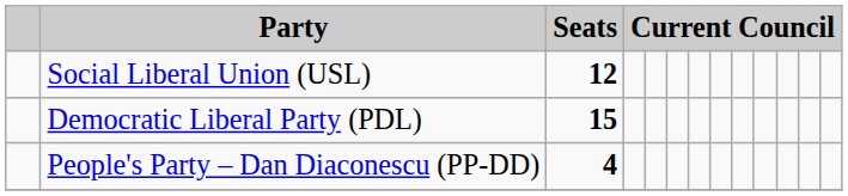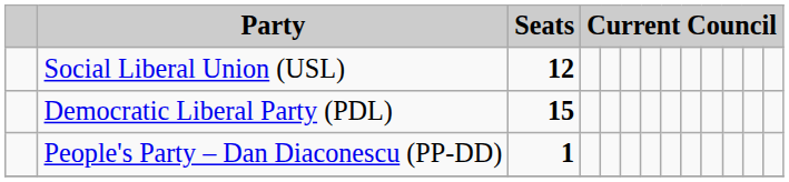 <table class="wikitable">
 <tr>
 <th style="background:#ccc">   </th>
 <th style="background:#ccc">Party</th>
 <th style="background:#ccc">Seats</th>
 <th style="background:#ccc" colspan="12">Current Council</th>
 </tr>
 <tr>
 <td>  </td>
 <td><a href='#'>Social Liberal Union</a> (USL)</td>
 <td style="text-align: right"><strong>12</strong></td>
 <td>  </td>
 <td>  </td>
 <td>  </td>
 <td>  </td>
 <td>  </td>
 <td>  </td>
 <td>  </td>
 <td>  </td>
 <td>  </td>
 <td>  </td>
 </tr>
 <tr>
 <td>  </td>
 <td><a href='#'>Democratic Liberal Party</a> (PDL)</td>
 <td style="text-align: right"><strong>15</strong></td>
 <td>  </td>
 <td>  </td>
 <td>  </td>
 <td>  </td>
 <td>  </td>
 <td>  </td>
 <td>  </td>
 <td>  </td>
 <td> </td>
 <td> </td>
 </tr>
 <tr>
 <td>  </td>
 <td><a href='#'>People's Party – Dan Diaconescu</a> (PP-DD)</td>
-<td style="text-align: right"><strong>4</strong></td>
+<td style="text-align: right"><strong>1</strong></td>
 <td></td>
 <td> </td>
 <td> </td>
 <td> </td>
 <td> </td>
 <td> </td>
 <td> </td>
 <td> </td>
 <td> </td>
 <td> </td>
 </tr>
 <tr>
 </tr>
 </table>
